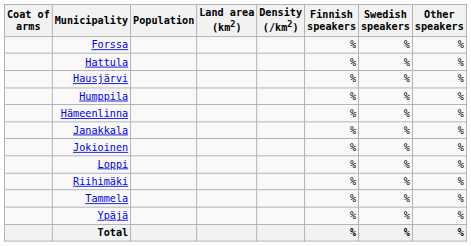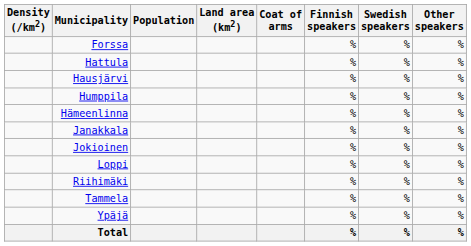 <table class="wikitable sortable" style="font-size: 90%; text-align: right; line-height: normal;">
 <tr>
-<th class="unsortable">Coat of<br>arms</th>
+<th>Density<br>(/km<sup>2</sup>)</th>
 <th>Municipality</th>
 <th>Population</th>
 <th>Land area<br>(km<sup>2</sup>)</th>
-<th>Density<br>(/km<sup>2</sup>)</th>
+<th class="unsortable">Coat of<br>arms</th>
 <th>Finnish<br>speakers</th>
 <th>Swedish<br>speakers</th>
 <th>Other<br>speakers</th>
 </tr>
 <tr>
 <td></td>
 <td><a href='#'>Forssa</a></td>
 <td></td>
 <td></td>
 <td></td>
 <td> %</td>
 <td> %</td>
 <td> %</td>
 </tr>
 <tr>
 <td></td>
 <td><a href='#'>Hattula</a></td>
 <td></td>
 <td></td>
 <td></td>
 <td> %</td>
 <td> %</td>
 <td> %</td>
 </tr>
 <tr>
 <td></td>
 <td><a href='#'>Hausjärvi</a></td>
 <td></td>
 <td></td>
 <td></td>
 <td> %</td>
 <td> %</td>
 <td> %</td>
 </tr>
 <tr>
 <td></td>
 <td><a href='#'>Humppila</a></td>
 <td></td>
 <td></td>
 <td></td>
 <td> %</td>
 <td> %</td>
 <td> %</td>
 </tr>
 <tr>
 <td></td>
 <td><a href='#'>Hämeenlinna</a></td>
 <td></td>
 <td></td>
 <td></td>
 <td> %</td>
 <td> %</td>
 <td> %</td>
 </tr>
 <tr>
 <td></td>
 <td><a href='#'>Janakkala</a></td>
 <td></td>
 <td></td>
 <td></td>
 <td> %</td>
 <td> %</td>
 <td> %</td>
 </tr>
 <tr>
 <td></td>
 <td><a href='#'>Jokioinen</a></td>
 <td></td>
 <td></td>
 <td></td>
 <td> %</td>
 <td> %</td>
 <td> %</td>
 </tr>
 <tr>
 <td></td>
 <td><a href='#'>Loppi</a></td>
 <td></td>
 <td></td>
 <td></td>
 <td> %</td>
 <td> %</td>
 <td> %</td>
 </tr>
 <tr>
 <td></td>
 <td><a href='#'>Riihimäki</a></td>
 <td></td>
 <td></td>
 <td></td>
 <td> %</td>
 <td> %</td>
 <td> %</td>
 </tr>
 <tr>
 <td></td>
 <td><a href='#'>Tammela</a></td>
 <td></td>
 <td></td>
 <td></td>
 <td> %</td>
 <td> %</td>
 <td> %</td>
 </tr>
 <tr>
 <td></td>
 <td><a href='#'>Ypäjä</a></td>
 <td></td>
 <td></td>
 <td></td>
 <td> %</td>
 <td> %</td>
 <td> %</td>
 </tr>
 <tr>
-<th></th>
+<th + style=text-align:right></th>
 <th + style=text-align:right><strong>Total</strong></th>
 <th + style=text-align:right></th>
 <th + style=text-align:right></th>
-<th + style=text-align:right></th>
+<th></th>
 <th !+ style=text-align:right> %</th>
 <th !+ style=text-align:right> %</th>
 <th !+ style=text-align:right> %</th>
 </tr>
 </table>
